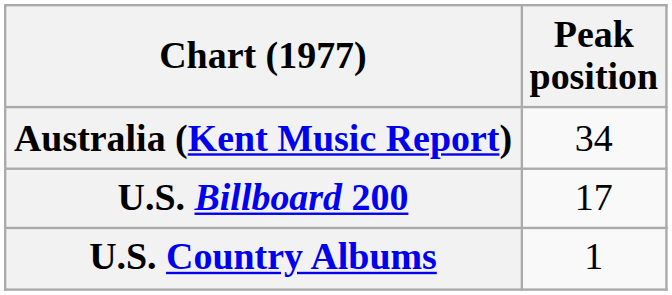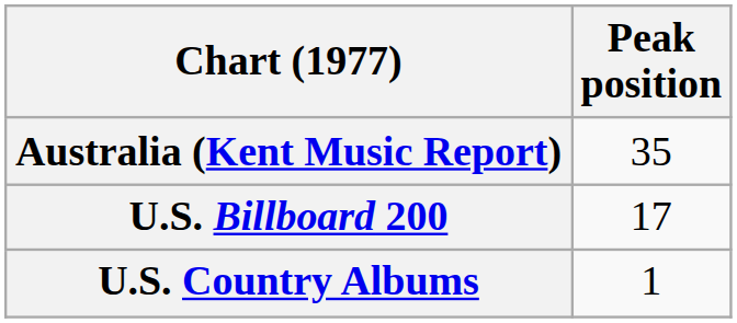 <table class="wikitable sortable plainrowheaders" style="text-align:center">
 <tr>
 <th scope="col">Chart (1977)</th>
 <th scope="col">Peak<br> position</th>
 </tr>
 <tr>
 <th scope="row">Australia (<a href='#'>Kent Music Report</a>)</th>
-<td style="text-align:center;">34</td>
+<td style="text-align:center;">35</td>
 </tr>
 <tr>
 <th scope="row">U.S. <a href='#'><em>Billboard</em> 200</a></th>
 <td>17</td>
 </tr>
 <tr>
 <th scope="row">U.S. <a href='#'>Country Albums</a></th>
 <td>1</td>
 </tr>
 </table>
